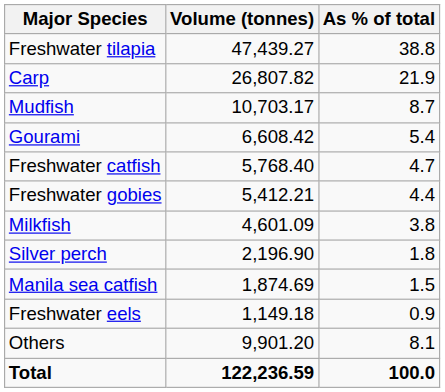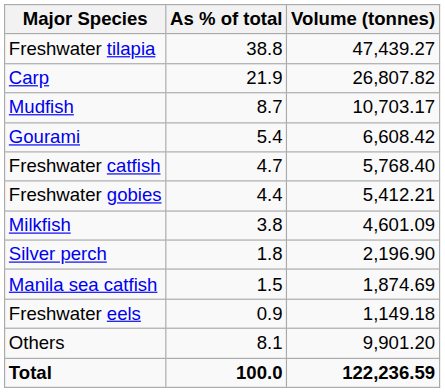 <table class="wikitable floatright">
 <tr>
 <th>Major Species</th>
+<th>As % of total</th>
 <th>Volume (tonnes)</th>
-<th>As % of total</th>
 </tr>
 <tr>
 <td>Freshwater <a href='#'>tilapia</a></td>
+<td style="text-align:right;">38.8</td>
 <td style="text-align:right;">47,439.27</td>
-<td style="text-align:right;">38.8</td>
 </tr>
 <tr>
 <td><a href='#'>Carp</a></td>
+<td style="text-align:right;">21.9</td>
 <td style="text-align:right;">26,807.82</td>
-<td style="text-align:right;">21.9</td>
 </tr>
 <tr>
 <td><a href='#'>Mudfish</a></td>
+<td style="text-align:right;">8.7</td>
 <td style="text-align:right;">10,703.17</td>
-<td style="text-align:right;">8.7</td>
 </tr>
 <tr>
 <td><a href='#'>Gourami</a></td>
+<td style="text-align:right;">5.4</td>
 <td style="text-align:right;">6,608.42</td>
-<td style="text-align:right;">5.4</td>
 </tr>
 <tr>
 <td>Freshwater <a href='#'>catfish</a></td>
+<td style="text-align:right;">4.7</td>
 <td style="text-align:right;">5,768.40</td>
-<td style="text-align:right;">4.7</td>
 </tr>
 <tr>
 <td>Freshwater <a href='#'>gobies</a></td>
+<td style="text-align:right;">4.4</td>
 <td style="text-align:right;">5,412.21</td>
-<td style="text-align:right;">4.4</td>
 </tr>
 <tr>
 <td><a href='#'>Milkfish</a></td>
+<td style="text-align:right;">3.8</td>
 <td style="text-align:right;">4,601.09</td>
-<td style="text-align:right;">3.8</td>
 </tr>
 <tr>
 <td><a href='#'>Silver perch</a></td>
+<td style="text-align:right;">1.8</td>
 <td style="text-align:right;">2,196.90</td>
-<td style="text-align:right;">1.8</td>
 </tr>
 <tr>
 <td><a href='#'>Manila sea catfish</a></td>
+<td style="text-align:right;">1.5</td>
 <td style="text-align:right;">1,874.69</td>
-<td style="text-align:right;">1.5</td>
 </tr>
 <tr>
 <td>Freshwater <a href='#'>eels</a></td>
+<td style="text-align:right;">0.9</td>
 <td style="text-align:right;">1,149.18</td>
-<td style="text-align:right;">0.9</td>
 </tr>
 <tr>
 <td>Others</td>
+<td style="text-align:right;">8.1</td>
 <td style="text-align:right;">9,901.20</td>
-<td style="text-align:right;">8.1</td>
 </tr>
 <tr>
 <td><strong>Total</strong></td>
+<td style="text-align:right;"><strong>100.0</strong></td>
 <td style="text-align:right;"><strong>122,236.59</strong></td>
-<td style="text-align:right;"><strong>100.0</strong></td>
 </tr>
 </table>
